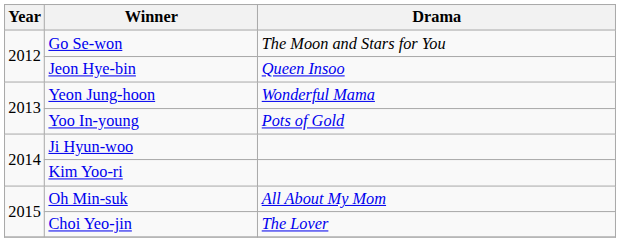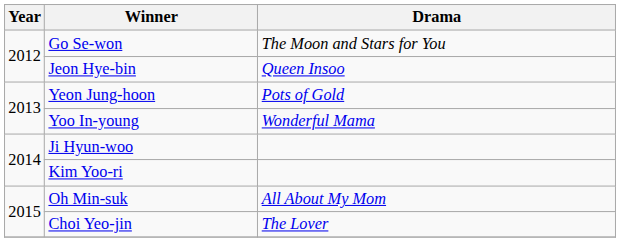 <table class="wikitable" style="width:600px">
 <tr>
 <th width=10>Year</th>
 <th>Winner</th>
 <th>Drama</th>
 </tr>
 <tr>
 <td rowspan=2>2012</td>
 <td><a href='#'>Go Se-won</a></td>
 <td><em>The Moon and Stars for You</em></td>
 </tr>
 <tr>
 <td><a href='#'>Jeon Hye-bin</a></td>
 <td><em><a href='#'>Queen Insoo</a></em></td>
 </tr>
 <tr>
 <td rowspan=2>2013</td>
 <td><a href='#'>Yeon Jung-hoon</a></td>
-<td><em><a href='#'>Wonderful Mama</a></em></td>
+<td><em><a href='#'>Pots of Gold</a></em></td>
 </tr>
 <tr>
 <td><a href='#'>Yoo In-young</a></td>
-<td><em><a href='#'>Pots of Gold</a></em></td>
+<td><em><a href='#'>Wonderful Mama</a></em></td>
 </tr>
 <tr>
 <td rowspan=2>2014</td>
 <td><a href='#'>Ji Hyun-woo</a></td>
 <td></td>
 </tr>
 <tr>
 <td><a href='#'>Kim Yoo-ri</a></td>
 <td></td>
 </tr>
 <tr>
 <td rowspan=2>2015</td>
 <td><a href='#'>Oh Min-suk</a></td>
 <td><em><a href='#'>All About My Mom</a></em></td>
 </tr>
 <tr>
 <td><a href='#'>Choi Yeo-jin</a></td>
 <td><em><a href='#'>The Lover</a></em></td>
 </tr>
 <tr>
 </tr>
 </table>
